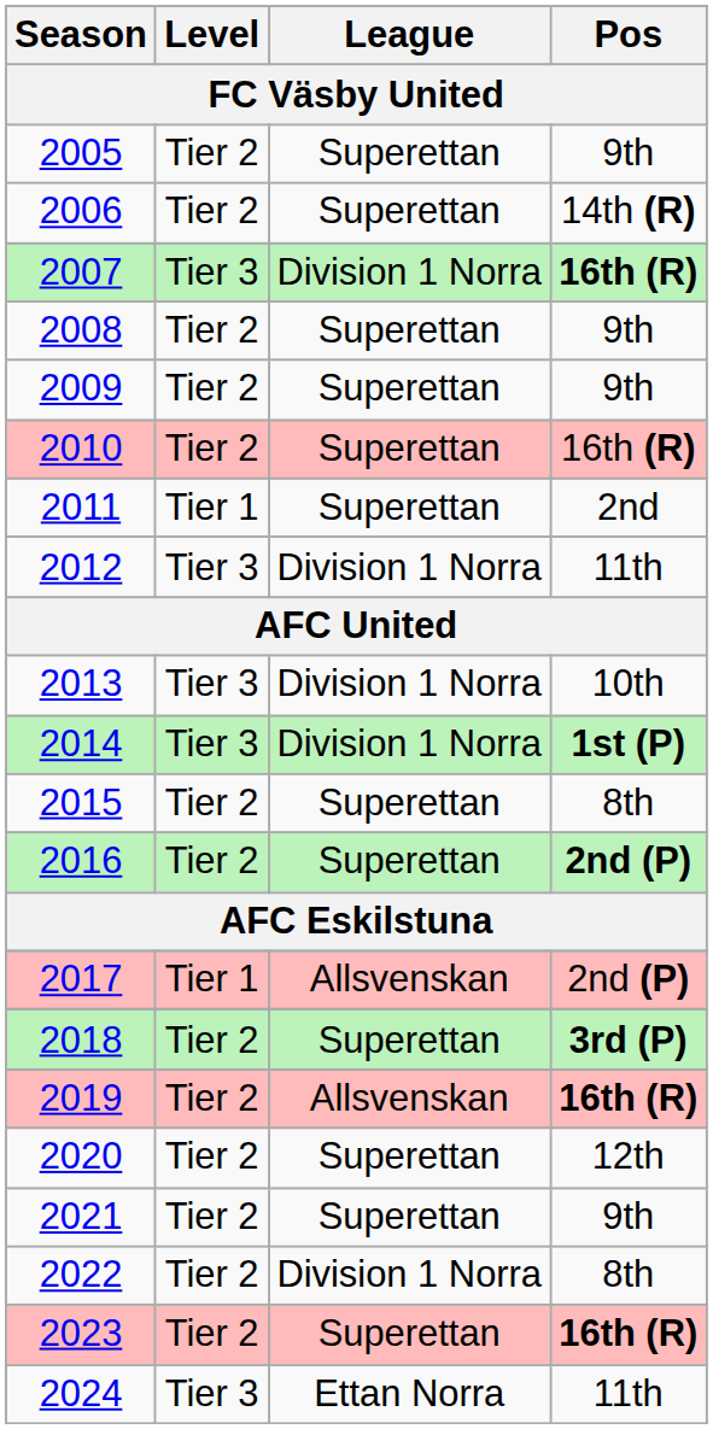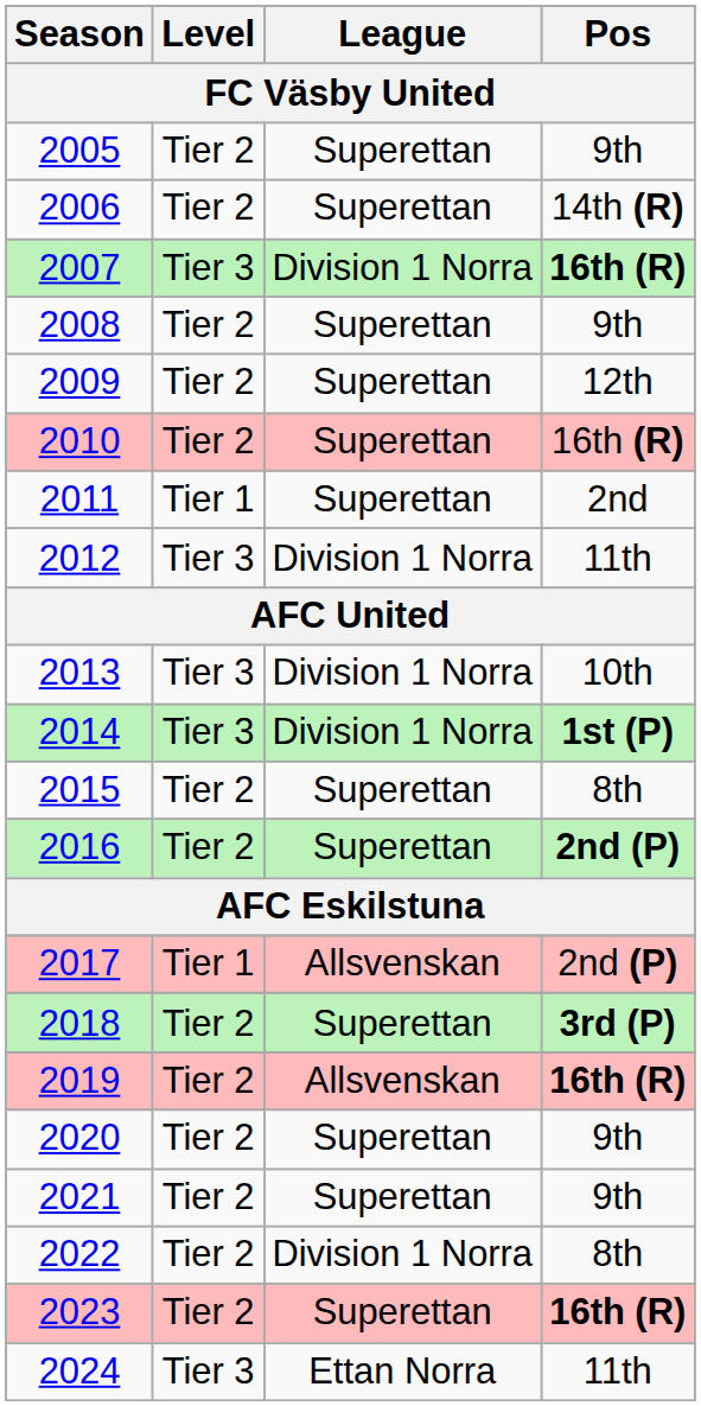 <table class="wikitable" style="text-align: center" with=100%>
 <tr>
 <th>Season</th>
 <th>Level</th>
 <th>League</th>
 <th>Pos</th>
 </tr>
 <tr>
 <th colspan=4 align=center><strong>FC Väsby United</strong></th>
 </tr>
 <tr>
 <td><a href='#'>2005</a></td>
 <td>Tier 2</td>
 <td>Superettan</td>
 <td>9th</td>
 </tr>
 <tr>
 <td><a href='#'>2006</a></td>
 <td>Tier 2</td>
 <td>Superettan</td>
 <td>14th <strong>(R)</strong></td>
 </tr>
 <tr style="background:#BBF3BB;">
 <td><a href='#'>2007</a></td>
 <td>Tier 3</td>
 <td>Division 1 Norra</td>
 <td><strong>16th (R)</strong></td>
 </tr>
 <tr>
 <td><a href='#'>2008</a></td>
 <td>Tier 2</td>
 <td>Superettan</td>
 <td>9th</td>
 </tr>
 <tr>
 <td><a href='#'>2009</a></td>
 <td>Tier 2</td>
 <td>Superettan</td>
-<td>9th</td>
+<td>12th</td>
 </tr>
 <tr style="background:#FFBBBB;">
 <td><a href='#'>2010</a></td>
 <td>Tier 2</td>
 <td>Superettan</td>
 <td>16th <strong>(R)</strong></td>
 </tr>
 <tr>
 <td><a href='#'>2011</a></td>
 <td>Tier 1</td>
 <td>Superettan</td>
 <td>2nd</td>
 </tr>
 <tr>
 <td><a href='#'>2012</a></td>
 <td>Tier 3</td>
 <td>Division 1 Norra</td>
 <td>11th</td>
 </tr>
 <tr>
 <th colspan=4 align=center><strong>AFC United</strong></th>
 </tr>
 <tr>
 <td><a href='#'>2013</a></td>
 <td>Tier 3</td>
 <td>Division 1 Norra</td>
 <td>10th</td>
 </tr>
 <tr style="background:#BBF3BB;">
 <td><a href='#'>2014</a></td>
 <td>Tier 3</td>
 <td>Division 1 Norra</td>
 <td><strong>1st (P)</strong></td>
 </tr>
 <tr>
 <td><a href='#'>2015</a></td>
 <td>Tier 2</td>
 <td>Superettan</td>
 <td>8th</td>
 </tr>
 <tr style="background:#BBF3BB;">
 <td><a href='#'>2016</a></td>
 <td>Tier 2</td>
 <td>Superettan</td>
 <td><strong>2nd (P)</strong></td>
 </tr>
 <tr>
 <th colspan=4 align=center><strong>AFC Eskilstuna</strong></th>
 </tr>
 <tr>
 </tr>
 <tr style="background:#FFBBBB;">
 <td><a href='#'>2017</a></td>
 <td>Tier 1</td>
 <td>Allsvenskan</td>
 <td>2nd <strong>(P)</strong></td>
 </tr>
 <tr>
 </tr>
 <tr style="background:#BBF3BB;">
 <td><a href='#'>2018</a></td>
 <td>Tier 2</td>
 <td>Superettan</td>
 <td><strong>3rd (P)</strong></td>
 </tr>
 <tr>
 </tr>
 <tr style="background:#FFBBBB;">
 <td><a href='#'>2019</a></td>
 <td>Tier 2</td>
 <td>Allsvenskan</td>
 <td><strong>16th (R)</strong></td>
 </tr>
 <tr>
 <td><a href='#'>2020</a></td>
 <td>Tier 2</td>
 <td>Superettan</td>
-<td>12th</td>
+<td>9th</td>
 </tr>
 <tr>
 <td><a href='#'>2021</a></td>
 <td>Tier 2</td>
 <td>Superettan</td>
 <td>9th</td>
 </tr>
 <tr>
 <td><a href='#'>2022</a></td>
 <td>Tier 2</td>
 <td>Division 1 Norra</td>
 <td>8th</td>
 </tr>
 <tr style="background:#FFBBBB;">
 <td><a href='#'>2023</a></td>
 <td>Tier 2</td>
 <td>Superettan</td>
 <td><strong>16th (R)</strong></td>
 </tr>
 <tr>
 <td><a href='#'>2024</a></td>
 <td>Tier 3</td>
 <td>Ettan Norra</td>
 <td>11th</td>
 </tr>
 </table>
